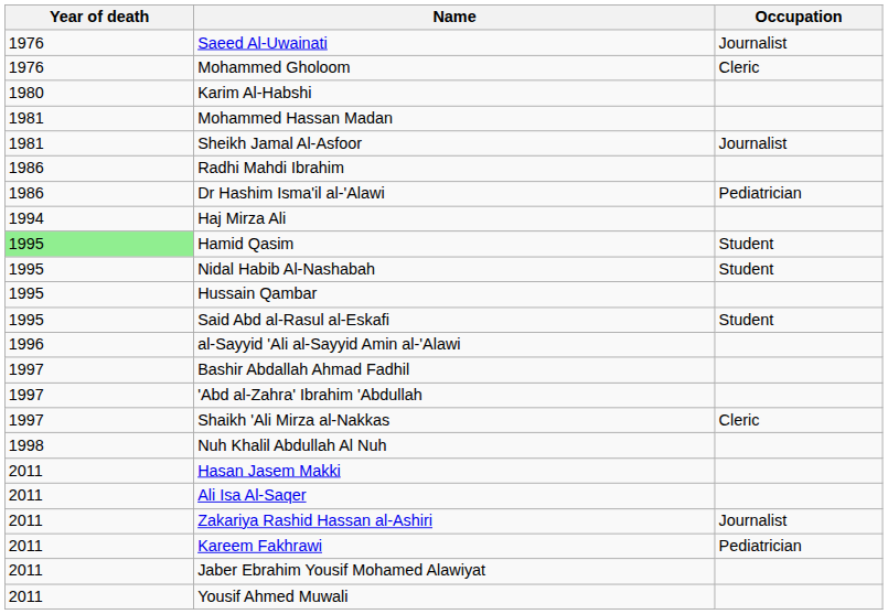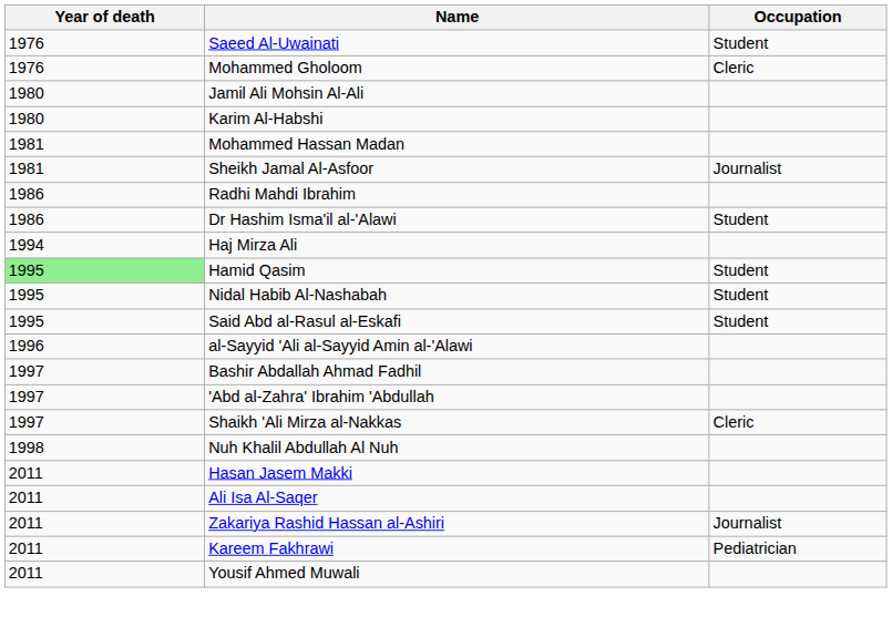 <table class="wikitable" style="width: 70%;">
 <tr>
 <th>Year of death</th>
 <th>Name</th>
 <th>Occupation</th>
 </tr>
 <tr>
 <td>1976</td>
 <td><a href='#'>Saeed Al-Uwainati</a></td>
-<td>Journalist</td>
+<td>Student</td>
 </tr>
 <tr>
 <td>1976</td>
 <td>Mohammed Gholoom</td>
 <td>Cleric</td>
+</tr>
+<tr>
+<td>1980</td>
+<td>Jamil Ali Mohsin Al-Ali</td>
+<td></td>
 </tr>
 <tr>
 <td>1980</td>
 <td>Karim Al-Habshi</td>
 <td></td>
 </tr>
 <tr>
 <td>1981</td>
 <td>Mohammed Hassan Madan</td>
 <td></td>
 </tr>
 <tr>
 <td>1981</td>
 <td>Sheikh Jamal Al-Asfoor</td>
 <td>Journalist</td>
 </tr>
 <tr>
 <td>1986</td>
 <td>Radhi Mahdi Ibrahim</td>
 <td></td>
 </tr>
 <tr>
 <td>1986</td>
 <td>Dr Hashim Isma'il al-'Alawi</td>
-<td>Pediatrician</td>
+<td>Student</td>
 </tr>
 <tr>
 <td>1994</td>
 <td>Haj Mirza Ali</td>
 <td></td>
 </tr>
 <tr>
 <td style="background: lightgreen;">1995</td>
 <td>Hamid Qasim</td>
 <td>Student</td>
 </tr>
 <tr>
 <td>1995</td>
 <td>Nidal Habib Al-Nashabah</td>
 <td>Student</td>
-</tr>
-<tr>
-<td>1995</td>
-<td>Hussain Qambar</td>
-<td></td>
 </tr>
 <tr>
 <td>1995</td>
 <td>Said Abd al-Rasul al-Eskafi</td>
 <td>Student</td>
 </tr>
 <tr>
 <td>1996</td>
 <td>al-Sayyid 'Ali al-Sayyid Amin al-'Alawi</td>
 <td></td>
 </tr>
 <tr>
 <td>1997</td>
 <td>Bashir Abdallah Ahmad Fadhil</td>
 <td></td>
 </tr>
 <tr>
 <td>1997</td>
 <td>'Abd al-Zahra' Ibrahim 'Abdullah</td>
 <td></td>
 </tr>
 <tr>
 <td>1997</td>
 <td>Shaikh 'Ali Mirza al-Nakkas</td>
 <td>Cleric</td>
 </tr>
 <tr>
 <td>1998</td>
 <td>Nuh Khalil Abdullah Al Nuh</td>
 <td></td>
 </tr>
 <tr>
 <td>2011</td>
 <td><a href='#'>Hasan Jasem Makki</a></td>
 <td></td>
 </tr>
 <tr>
 <td>2011</td>
 <td><a href='#'>Ali Isa Al-Saqer</a></td>
 <td></td>
 </tr>
 <tr>
 <td>2011</td>
 <td><a href='#'>Zakariya Rashid Hassan al-Ashiri</a></td>
 <td>Journalist</td>
 </tr>
 <tr>
 <td>2011</td>
 <td><a href='#'>Kareem Fakhrawi</a></td>
 <td>Pediatrician</td>
 </tr>
 <tr>
 <td>2011</td>
-<td>Jaber Ebrahim Yousif Mohamed Alawiyat</td>
-<td></td>
-</tr>
-<tr>
-<td>2011</td>
 <td>Yousif Ahmed Muwali</td>
 <td></td>
 </tr>
 </table>
